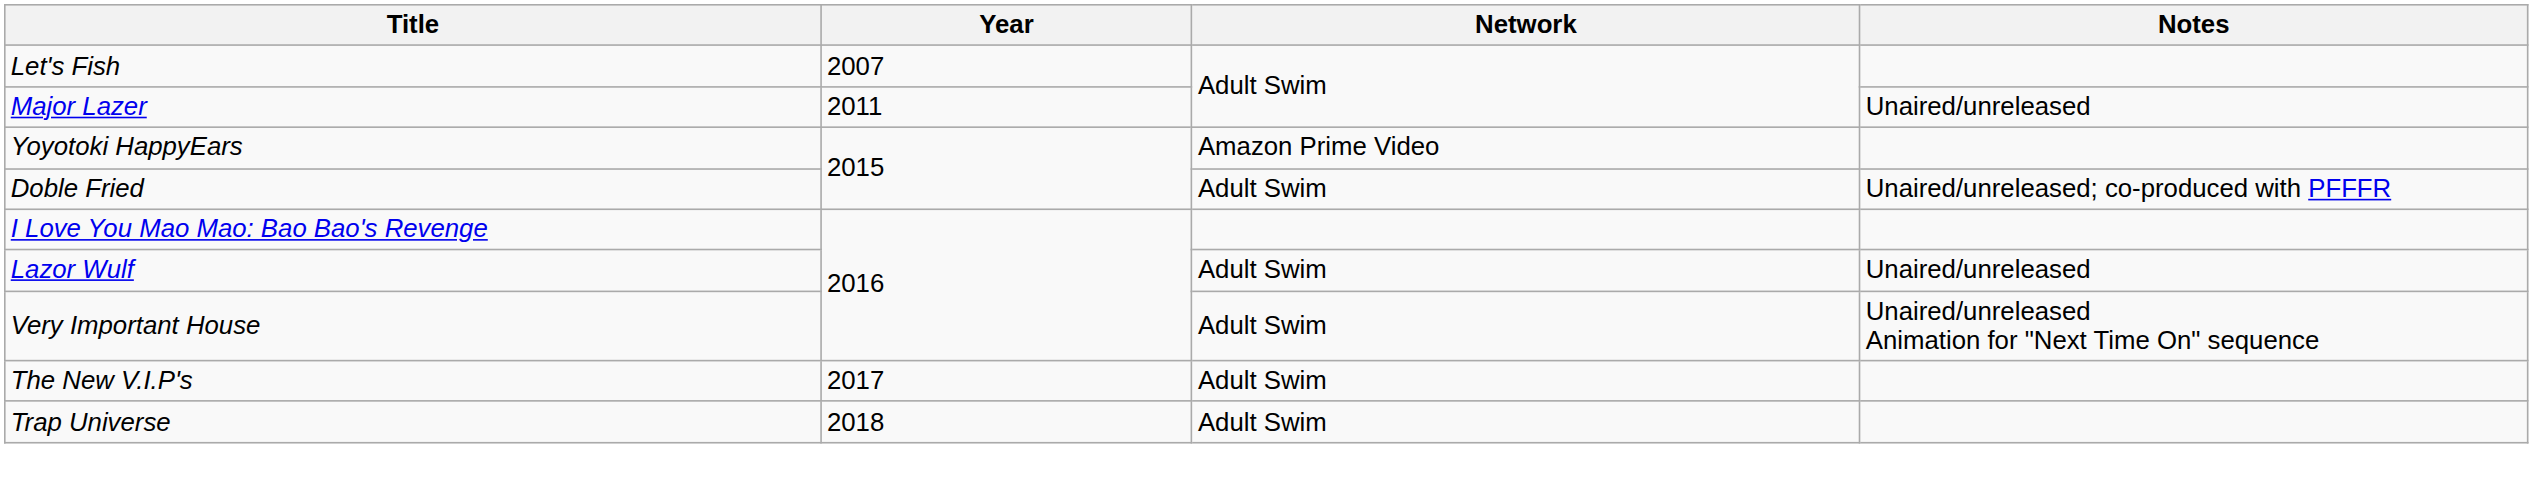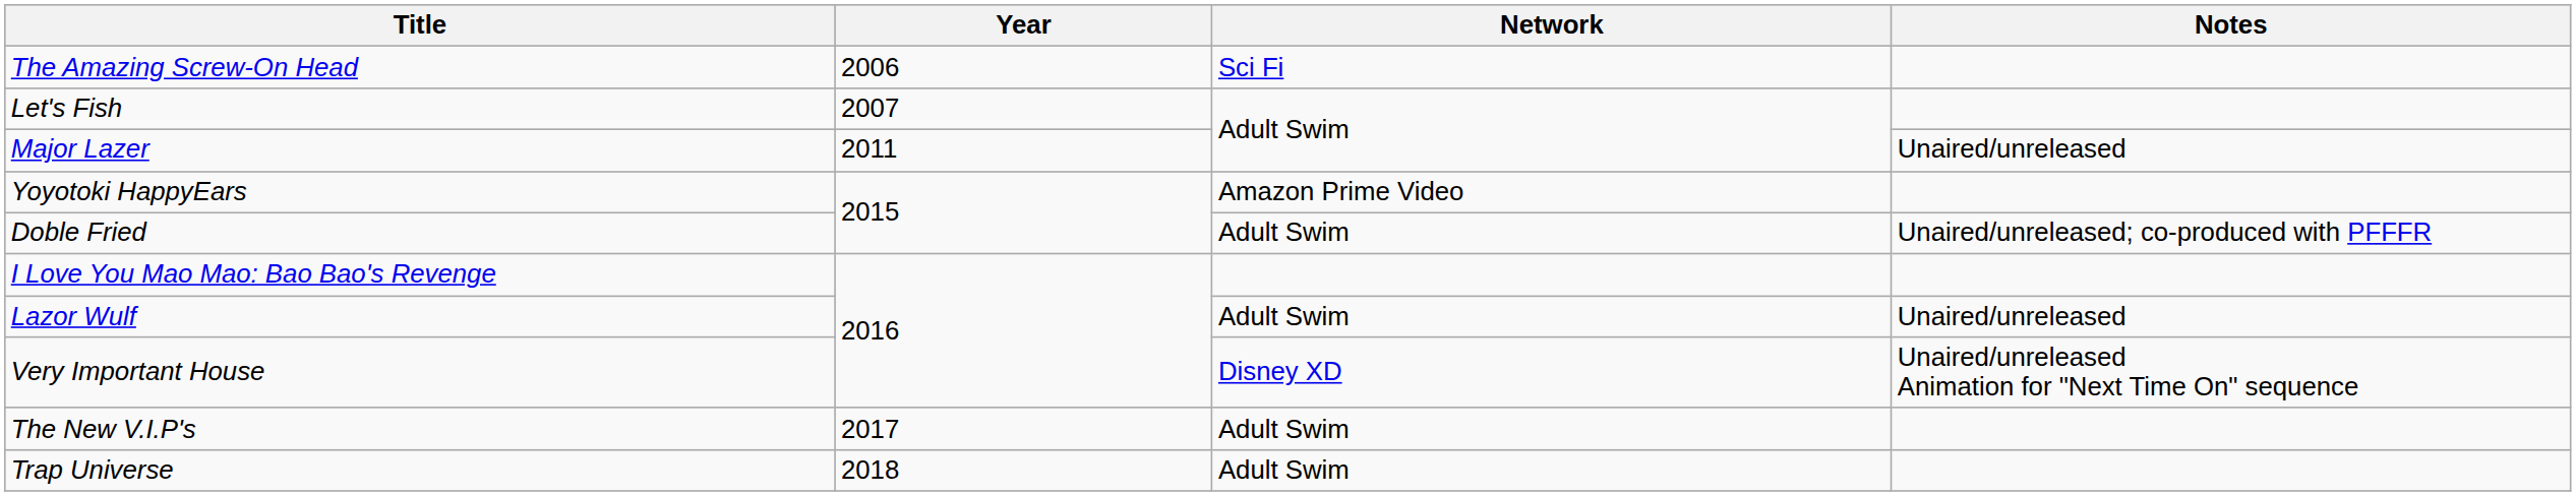 <table class="wikitable sortable" style="width: auto style="width:70%; table-layout: fixed">
 <tr>
 <th style="width:22%;">Title</th>
 <th style="width:10%;">Year</th>
 <th style="width:18%;">Network</th>
 <th style="width:18%;">Notes</th>
+</tr>
+<tr>
+<td><em><a href='#'>The Amazing Screw-On Head</a></em></td>
+<td>2006</td>
+<td><a href='#'>Sci Fi</a></td>
+<td></td>
 </tr>
 <tr>
 <td><em>Let's Fish</em></td>
 <td>2007</td>
 <td rowspan="2">Adult Swim</td>
 <td></td>
 </tr>
 <tr>
 <td><em><a href='#'>Major Lazer</a></em></td>
 <td>2011</td>
 <td>Unaired/unreleased</td>
 </tr>
 <tr>
 <td><em>Yoyotoki HappyEars</em></td>
 <td rowspan="2">2015</td>
 <td>Amazon Prime Video</td>
 <td></td>
 </tr>
 <tr>
 <td><em>Doble Fried</em></td>
 <td>Adult Swim</td>
 <td>Unaired/unreleased; co-produced with <a href='#'>PFFFR</a></td>
 </tr>
 <tr>
 <td><em><a href='#'>I Love You Mao Mao: Bao Bao's Revenge</a></em></td>
 <td rowspan="3">2016</td>
 <td></td>
 <td></td>
 </tr>
 <tr>
 <td><em><a href='#'>Lazor Wulf</a></em></td>
 <td>Adult Swim</td>
 <td>Unaired/unreleased</td>
 </tr>
 <tr>
 <td><em>Very Important House</em></td>
-<td>Adult Swim</td>
+<td><a href='#'>Disney XD</a></td>
 <td>Unaired/unreleased<br>Animation for "Next Time On" sequence</td>
 </tr>
 <tr>
 <td><em>The New V.I.P's</em></td>
 <td>2017</td>
 <td>Adult Swim</td>
 <td></td>
 </tr>
 <tr>
 <td><em>Trap Universe</em></td>
 <td>2018</td>
 <td>Adult Swim</td>
 <td></td>
 </tr>
 </table>
